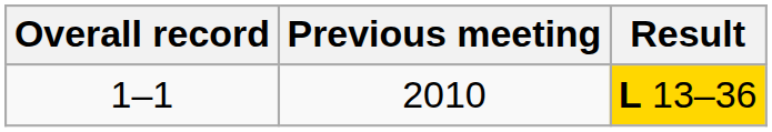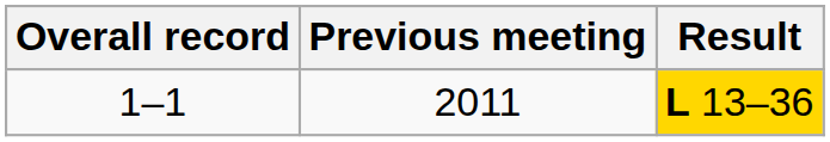 <table class="wikitable">
 <tr align="center">
 <th>Overall record</th>
 <th>Previous meeting</th>
 <th>Result</th>
 </tr>
 <tr align="center">
 <td>1–1</td>
-<td>2010</td>
+<td>2011</td>
 <td style="background: gold;"><strong>L</strong> 13–36</td>
 </tr>
 </table>
